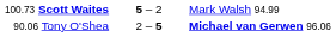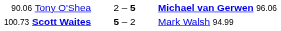 <table style="text-align:center">
 <tr>
 <th width=223></th>
 <th width=100></th>
 <th width=223></th>
 </tr>
 <tr>
+<td align=right><small><span>90.06</span></small> <a href='#'>Tony O'Shea</a> </td>
+<td>2 – <strong>5</strong></td>
+<td align=left> <strong><a href='#'>Michael van Gerwen</a></strong> <small><span>96.06</span></small></td>
+</tr>
+<tr>
 <td align=right><small><span>100.73</span></small> <strong><a href='#'>Scott Waites</a></strong> </td>
 <td><strong>5</strong> – 2</td>
 <td align=left> <a href='#'>Mark Walsh</a> <small><span>94.99</span></small></td>
 </tr>
-<tr>
-<td align=right><small><span>90.06</span></small> <a href='#'>Tony O'Shea</a> </td>
-<td>2 – <strong>5</strong></td>
-<td align=left> <strong><a href='#'>Michael van Gerwen</a></strong> <small><span>96.06</span></small></td>
-</tr>
 </table>
